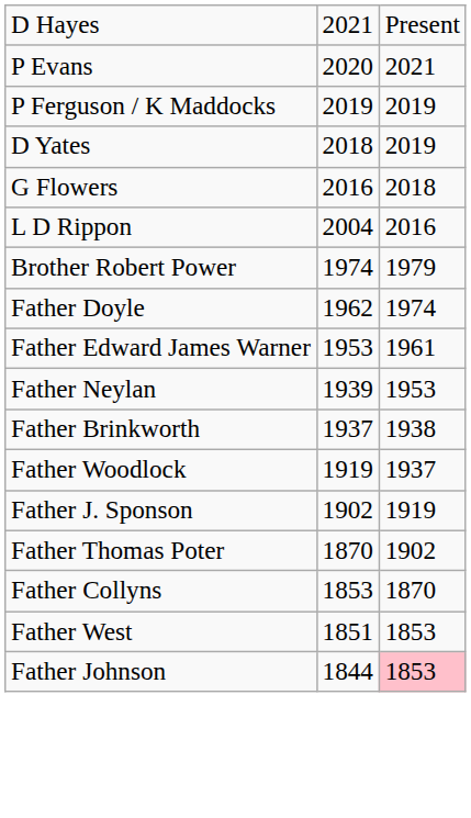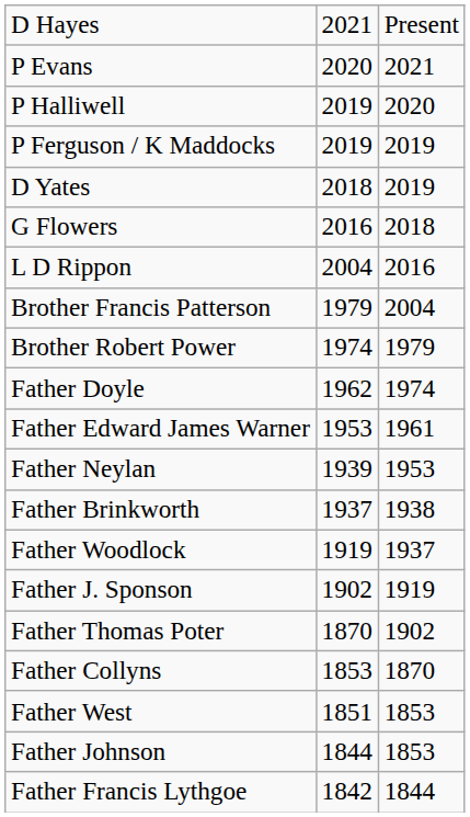 <table class="wikitable" border="1">
 <tr>
 <td>D Hayes</td>
 <td>2021</td>
 <td>Present</td>
 </tr>
 <tr>
 <td>P Evans</td>
 <td>2020</td>
 <td>2021</td>
+</tr>
+<tr>
+<td>P Halliwell</td>
+<td>2019</td>
+<td>2020</td>
 </tr>
 <tr>
 <td>P Ferguson / K Maddocks</td>
 <td>2019</td>
 <td>2019</td>
 </tr>
 <tr>
 <td>D Yates</td>
 <td>2018</td>
 <td>2019</td>
 </tr>
 <tr>
 <td>G Flowers</td>
 <td>2016</td>
 <td>2018</td>
 </tr>
 <tr>
 <td>L D Rippon</td>
 <td>2004</td>
 <td>2016</td>
+</tr>
+<tr>
+<td>Brother Francis Patterson</td>
+<td>1979</td>
+<td>2004</td>
 </tr>
 <tr>
 <td>Brother Robert Power</td>
 <td>1974</td>
 <td>1979</td>
 </tr>
 <tr>
 <td>Father Doyle</td>
 <td>1962</td>
 <td>1974</td>
 </tr>
 <tr>
 <td>Father Edward James Warner</td>
 <td>1953</td>
 <td>1961</td>
 </tr>
 <tr>
 <td>Father Neylan</td>
 <td>1939</td>
 <td>1953</td>
 </tr>
 <tr>
 <td>Father Brinkworth</td>
 <td>1937</td>
 <td>1938</td>
 </tr>
 <tr>
 <td>Father Woodlock</td>
 <td>1919</td>
 <td>1937</td>
 </tr>
 <tr>
 <td>Father J. Sponson</td>
 <td>1902</td>
 <td>1919</td>
 </tr>
 <tr>
 <td>Father Thomas Poter</td>
 <td>1870</td>
 <td>1902</td>
 </tr>
 <tr>
 <td>Father Collyns</td>
 <td>1853</td>
 <td>1870</td>
 </tr>
 <tr>
 <td>Father West</td>
 <td>1851</td>
 <td>1853</td>
 </tr>
 <tr>
 <td>Father Johnson</td>
 <td>1844</td>
-<td style="background: pink;">1853</td>
+<td>1853</td>
+</tr>
+<tr>
+<td>Father Francis Lythgoe</td>
+<td>1842</td>
+<td>1844</td>
 </tr>
 </table>
